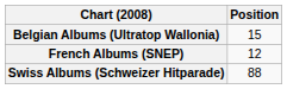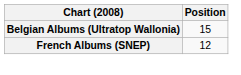 <table class="wikitable sortable plainrowheaders" style="text-align:center">
 <tr>
 <th scope="col">Chart (2008)</th>
 <th scope="col">Position</th>
 </tr>
 <tr>
 <th scope="row">Belgian Albums (Ultratop Wallonia)</th>
 <td>15</td>
 </tr>
 <tr>
 <th scope="row">French Albums (SNEP)</th>
 <td>12</td>
 </tr>
-<tr>
-<th scope="row">Swiss Albums (Schweizer Hitparade)</th>
-<td>88</td>
-</tr>
 </table>
